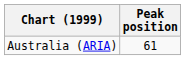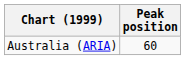 <table class="wikitable">
 <tr>
 <th align="left">Chart (1999)</th>
 <th align="left">Peak<br>position</th>
 </tr>
 <tr>
 <td align="left">Australia (<a href='#'>ARIA</a>)</td>
-<td style="text-align:center;">61</td>
+<td style="text-align:center;">60</td>
 </tr>
 </table>
